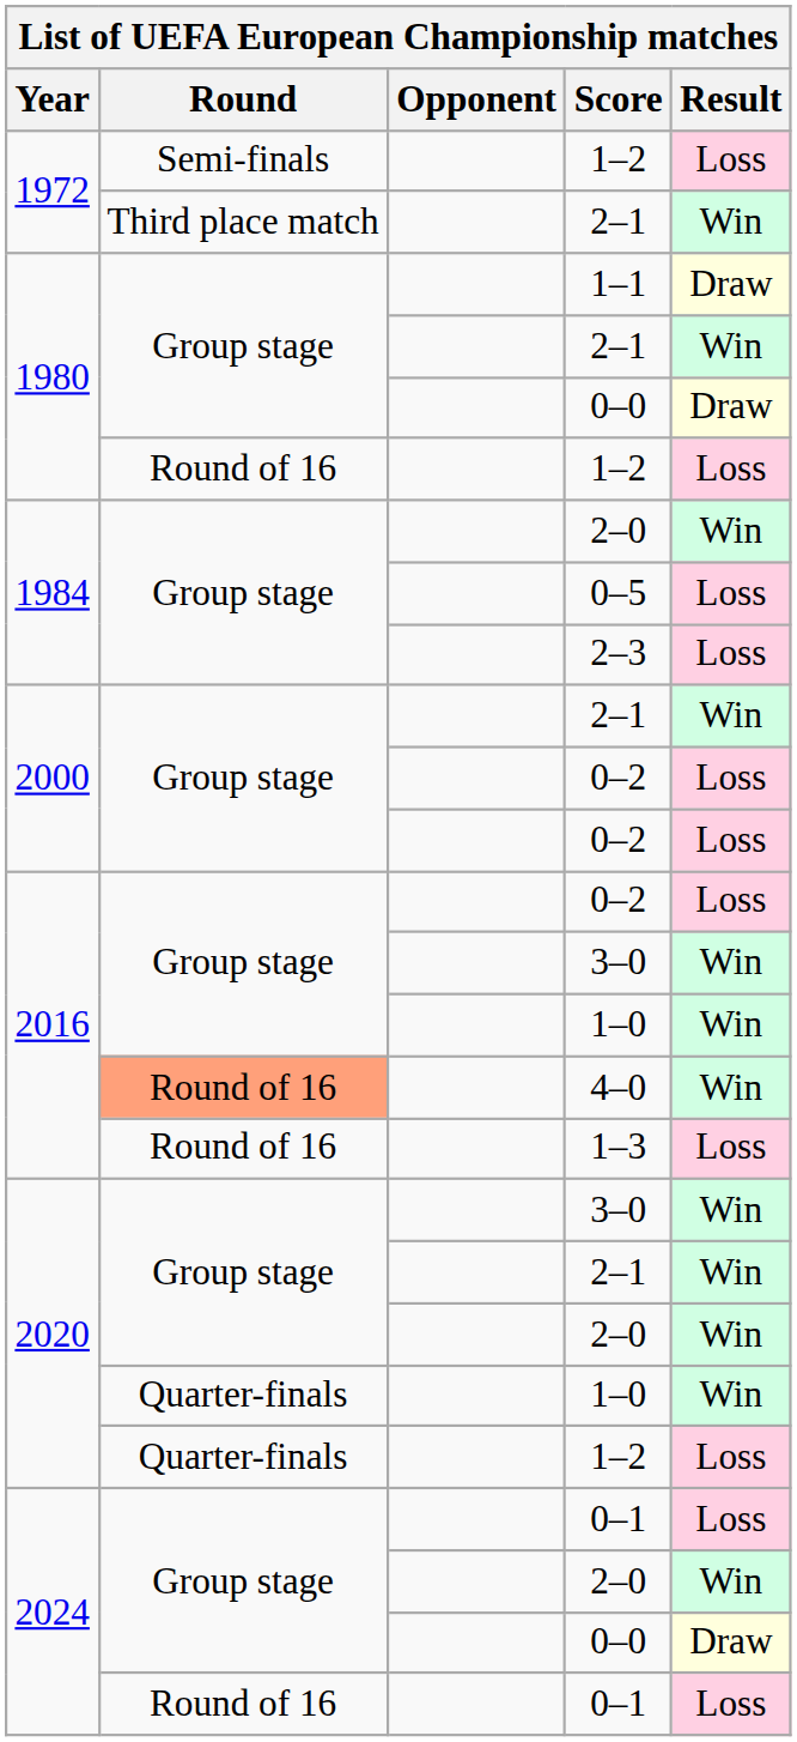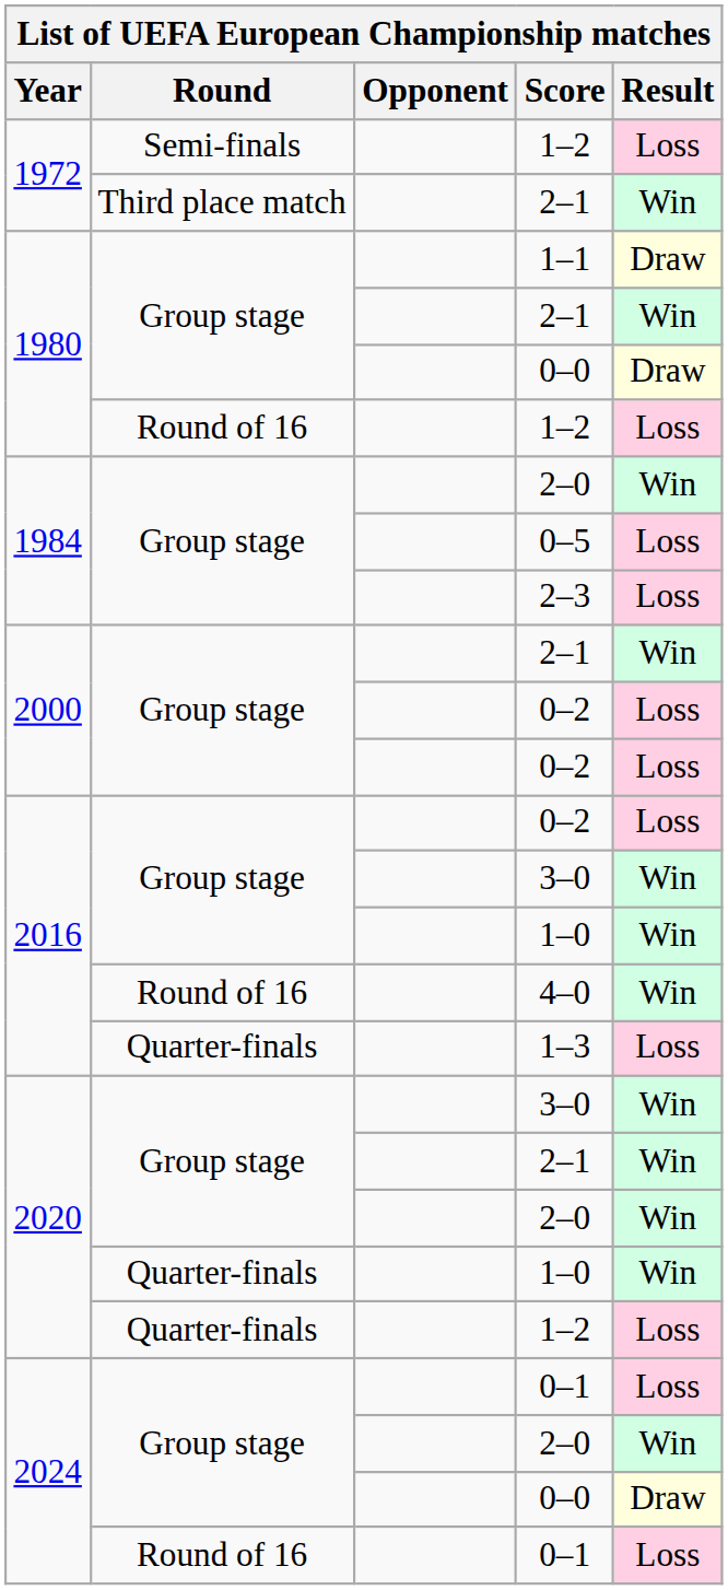 <table class="wikitable collapsible collapsed" style="text-align:center;font-size:90%">
 <tr>
 <th colspan=5>List of UEFA European Championship matches</th>
 </tr>
 <tr>
 <th>Year</th>
 <th>Round</th>
 <th>Opponent</th>
 <th>Score</th>
 <th>Result</th>
 </tr>
 <tr>
 <td rowspan=2><a href='#'>1972</a></td>
 <td>Semi-finals</td>
 <td align="left"></td>
 <td>1–2</td>
 <td style="background:#ffd0e3">Loss</td>
 </tr>
 <tr>
 <td>Third place match</td>
 <td align="left"></td>
 <td>2–1</td>
 <td style="background:#d0ffe3">Win</td>
 </tr>
 <tr>
 <td rowspan=4><a href='#'>1980</a></td>
 <td rowspan=3>Group stage</td>
 <td align="left"></td>
 <td>1–1</td>
 <td style="background:#ffd">Draw</td>
 </tr>
 <tr>
 <td align="left"></td>
 <td>2–1</td>
 <td style="background:#d0ffe3">Win</td>
 </tr>
 <tr>
 <td align="left"></td>
 <td>0–0</td>
 <td style="background:#ffd">Draw</td>
 </tr>
 <tr>
 <td>Round of 16</td>
 <td align="left"></td>
 <td>1–2</td>
 <td style="background:#ffd0e3">Loss</td>
 </tr>
 <tr>
 <td rowspan=3><a href='#'>1984</a></td>
 <td rowspan=3>Group stage</td>
 <td align="left"></td>
 <td>2–0</td>
 <td style="background:#d0ffe3">Win</td>
 </tr>
 <tr>
 <td align="left"></td>
 <td>0–5</td>
 <td style="background:#ffd0e3">Loss</td>
 </tr>
 <tr>
 <td align="left"></td>
 <td>2–3</td>
 <td style="background:#ffd0e3">Loss</td>
 </tr>
 <tr>
 <td rowspan=3><a href='#'>2000</a></td>
 <td rowspan=3>Group stage</td>
 <td align="left"></td>
 <td>2–1</td>
 <td style="background:#d0ffe3">Win</td>
 </tr>
 <tr>
 <td align="left"></td>
 <td>0–2</td>
 <td style="background:#ffd0e3">Loss</td>
 </tr>
 <tr>
 <td align="left"></td>
 <td>0–2</td>
 <td style="background:#ffd0e3">Loss</td>
 </tr>
 <tr>
 <td rowspan=5><a href='#'>2016</a></td>
 <td rowspan=3>Group stage</td>
 <td align="left"></td>
 <td>0–2</td>
 <td style="background:#ffd0e3">Loss</td>
 </tr>
 <tr>
 <td align="left"></td>
 <td>3–0</td>
 <td style="background:#d0ffe3">Win</td>
 </tr>
 <tr>
 <td align="left"></td>
 <td>1–0</td>
 <td style="background:#d0ffe3">Win</td>
 </tr>
 <tr>
-<td style="background: lightsalmon;">Round of 16</td>
+<td>Round of 16</td>
 <td align="left"></td>
 <td>4–0</td>
 <td style="background:#d0ffe3">Win</td>
 </tr>
 <tr>
-<td>Round of 16</td>
+<td>Quarter-finals</td>
 <td align="left"></td>
 <td>1–3</td>
 <td style="background:#ffd0e3">Loss</td>
 </tr>
 <tr>
 <td rowspan=5><a href='#'>2020</a></td>
 <td rowspan=3>Group stage</td>
 <td align="left"></td>
 <td>3–0</td>
 <td style="background:#d0ffe3">Win</td>
 </tr>
 <tr>
 <td align="left"></td>
 <td>2–1</td>
 <td style="background:#d0ffe3">Win</td>
 </tr>
 <tr>
 <td align="left"></td>
 <td>2–0</td>
 <td style="background:#d0ffe3">Win</td>
 </tr>
 <tr>
 <td>Quarter-finals</td>
 <td align="left"></td>
 <td>1–0</td>
 <td style="background:#d0ffe3">Win</td>
 </tr>
 <tr>
 <td>Quarter-finals</td>
 <td align="left"></td>
 <td>1–2</td>
 <td style="background:#ffd0e3">Loss</td>
 </tr>
 <tr>
 <td rowspan=4><a href='#'>2024</a></td>
 <td rowspan=3>Group stage</td>
 <td align="left"></td>
 <td>0–1</td>
 <td style="background:#ffd0e3">Loss</td>
 </tr>
 <tr>
 <td align="left"></td>
 <td>2–0</td>
 <td style="background:#d0ffe3">Win</td>
 </tr>
 <tr>
 <td align="left"></td>
 <td>0–0</td>
 <td style="background:#ffd">Draw</td>
 </tr>
 <tr>
 <td>Round of 16</td>
 <td align="left"></td>
 <td>0–1</td>
 <td style="background:#ffd0e3">Loss</td>
 </tr>
 </table>
